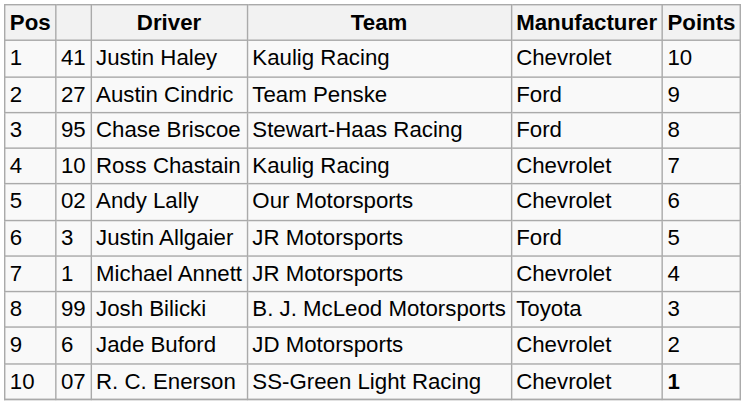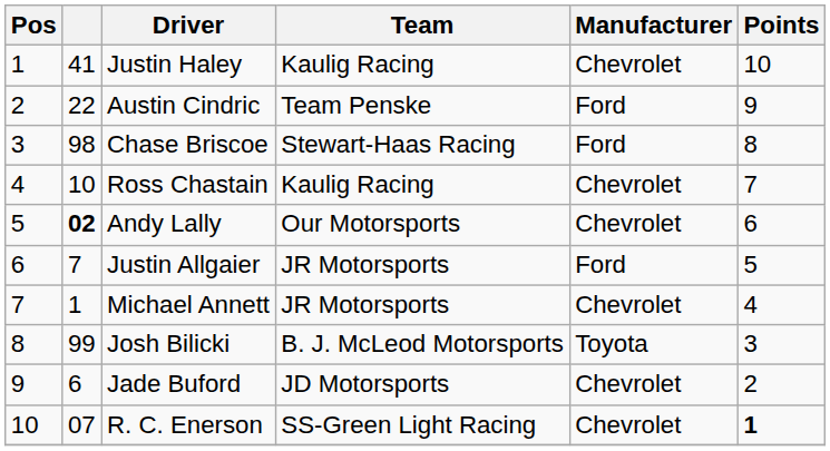 <table class="wikitable" style="font-size:98%">
 <tr>
 <th>Pos</th>
 <th></th>
 <th>Driver</th>
 <th>Team</th>
 <th>Manufacturer</th>
 <th>Points</th>
 </tr>
 <tr>
 <td>1</td>
 <td>41</td>
 <td>Justin Haley</td>
 <td>Kaulig Racing</td>
 <td>Chevrolet</td>
 <td>10</td>
 </tr>
 <tr>
 <td>2</td>
-<td>27</td>
+<td>22</td>
 <td>Austin Cindric</td>
 <td>Team Penske</td>
 <td>Ford</td>
 <td>9</td>
 </tr>
 <tr>
 <td>3</td>
-<td>95</td>
+<td>98</td>
 <td>Chase Briscoe</td>
 <td>Stewart-Haas Racing</td>
 <td>Ford</td>
 <td>8</td>
 </tr>
 <tr>
 <td>4</td>
 <td>10</td>
 <td>Ross Chastain</td>
 <td>Kaulig Racing</td>
 <td>Chevrolet</td>
 <td>7</td>
 </tr>
 <tr>
 <td>5</td>
-<td>02</td>
+<td><strong>02</strong></td>
 <td>Andy Lally</td>
 <td>Our Motorsports</td>
 <td>Chevrolet</td>
 <td>6</td>
 </tr>
 <tr>
 <td>6</td>
-<td>3</td>
+<td>7</td>
 <td>Justin Allgaier</td>
 <td>JR Motorsports</td>
 <td>Ford</td>
 <td>5</td>
 </tr>
 <tr>
 <td>7</td>
 <td>1</td>
 <td>Michael Annett</td>
 <td>JR Motorsports</td>
 <td>Chevrolet</td>
 <td>4</td>
 </tr>
 <tr>
 <td>8</td>
 <td>99</td>
 <td>Josh Bilicki</td>
 <td>B. J. McLeod Motorsports</td>
 <td>Toyota</td>
 <td>3</td>
 </tr>
 <tr>
 <td>9</td>
 <td>6</td>
 <td>Jade Buford</td>
 <td>JD Motorsports</td>
 <td>Chevrolet</td>
 <td>2</td>
 </tr>
 <tr>
 <td>10</td>
 <td>07</td>
 <td>R. C. Enerson</td>
 <td>SS-Green Light Racing</td>
 <td>Chevrolet</td>
 <td><strong>1</strong></td>
 </tr>
 <tr>
 </tr>
 </table>
